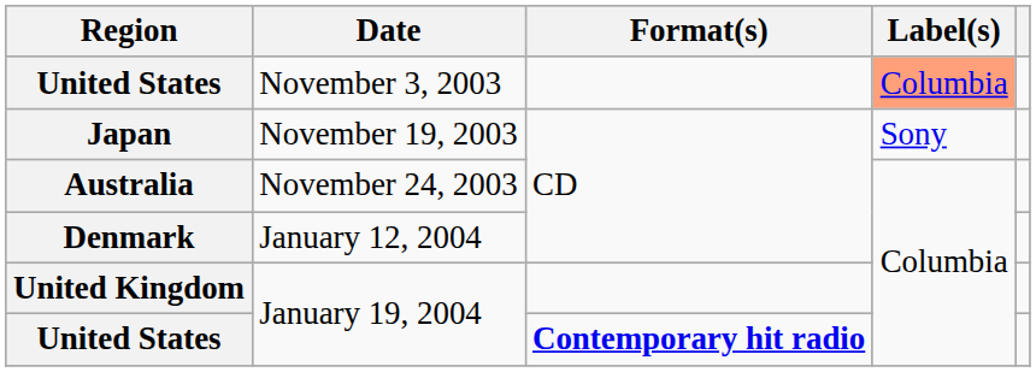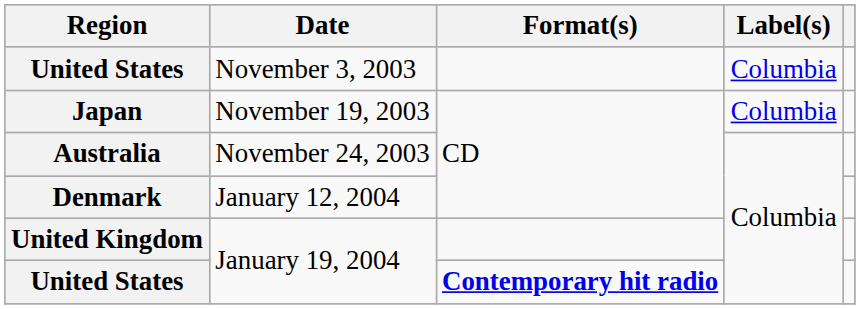 <table class="wikitable plainrowheaders">
 <tr>
 <th scope="col">Region</th>
 <th scope="col">Date</th>
 <th scope="col">Format(s)</th>
 <th scope="col">Label(s)</th>
 <th scope="col"></th>
 </tr>
 <tr>
 <th scope="row">United States</th>
 <td>November 3, 2003</td>
 <td></td>
-<td style="background: lightsalmon;"><a href='#'>Columbia</a></td>
+<td><a href='#'>Columbia</a></td>
 <td align="center"></td>
 </tr>
 <tr>
 <th scope="row">Japan</th>
 <td>November 19, 2003</td>
 <td rowspan="3">CD</td>
-<td><a href='#'>Sony</a></td>
+<td><a href='#'>Columbia</a></td>
 <td align="center"></td>
 </tr>
 <tr>
 <th scope="row">Australia</th>
 <td>November 24, 2003</td>
 <td rowspan="4">Columbia</td>
 <td align="center"></td>
 </tr>
 <tr>
 <th scope="row">Denmark</th>
 <td>January 12, 2004</td>
 <td align="center"></td>
 </tr>
 <tr>
 <th scope="row">United Kingdom</th>
 <td rowspan="2">January 19, 2004</td>
 <td></td>
 <td align="center"></td>
 </tr>
 <tr>
 <th scope="row">United States</th>
 <td><strong><a href='#'>Contemporary hit radio</a></strong></td>
 <td align="center"></td>
 </tr>
 </table>
